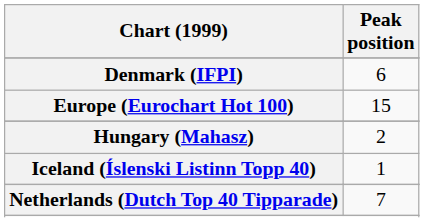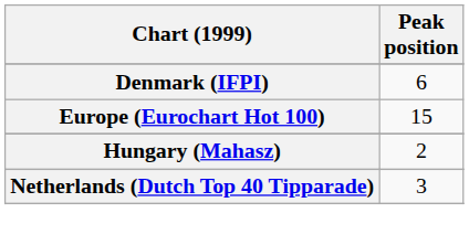 <table class="wikitable sortable plainrowheaders" style="text-align:center">
 <tr>
 <th>Chart (1999)</th>
 <th>Peak<br>position</th>
 </tr>
 <tr>
 </tr>
 <tr>
 </tr>
 <tr>
 </tr>
 <tr>
 <th scope="row">Denmark (<a href='#'>IFPI</a>)</th>
 <td>6</td>
 </tr>
 <tr>
 <th scope="row">Europe (<a href='#'>Eurochart Hot 100</a>)</th>
 <td>15</td>
 </tr>
 <tr>
 </tr>
 <tr>
 </tr>
 <tr>
 </tr>
 <tr>
 <th scope="row">Hungary (<a href='#'>Mahasz</a>)</th>
 <td>2</td>
 </tr>
 <tr>
-<th scope="row">Iceland (<a href='#'>Íslenski Listinn Topp 40</a>)</th>
-<td>1</td>
-</tr>
-<tr>
 </tr>
 <tr>
 <th scope="row">Netherlands (<a href='#'>Dutch Top 40 Tipparade</a>)</th>
-<td>7</td>
+<td>3</td>
 </tr>
 <tr>
 </tr>
 <tr>
 </tr>
 <tr>
 </tr>
 <tr>
 </tr>
 <tr>
 </tr>
 <tr>
 </tr>
 <tr>
 </tr>
 <tr>
 </tr>
 </table>
